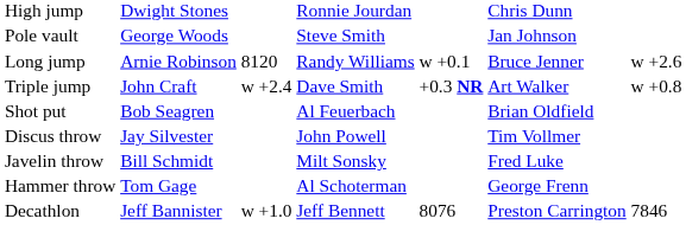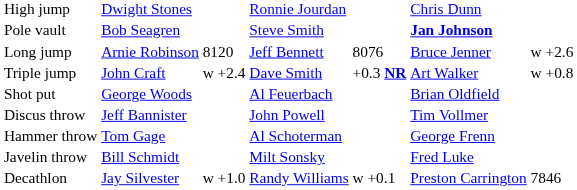 <table>
 <tr>
 <td>High jump</td>
 <td><a href='#'>Dwight Stones</a></td>
 <td></td>
 <td><a href='#'>Ronnie Jourdan</a></td>
 <td></td>
 <td><a href='#'>Chris Dunn</a></td>
 <td></td>
 </tr>
 <tr>
 <td>Pole vault</td>
-<td><a href='#'>George Woods</a></td>
+<td><a href='#'>Bob Seagren</a></td>
 <td> <strong></strong></td>
 <td><a href='#'>Steve Smith</a></td>
 <td></td>
-<td><a href='#'>Jan Johnson</a></td>
+<td><strong><a href='#'>Jan Johnson</a></strong></td>
 <td></td>
 </tr>
 <tr>
 <td>Long jump</td>
 <td><a href='#'>Arnie Robinson</a></td>
 <td>8120</td>
-<td><a href='#'>Randy Williams</a></td>
-<td>w +0.1</td>
+<td><a href='#'>Jeff Bennett</a></td>
+<td>8076</td>
 <td><a href='#'>Bruce Jenner</a></td>
 <td>w +2.6</td>
 </tr>
 <tr>
 <td>Triple jump</td>
 <td><a href='#'>John Craft</a></td>
 <td>w +2.4</td>
 <td><a href='#'>Dave Smith</a></td>
 <td> +0.3 <strong><a href='#'>NR</a></strong></td>
 <td><a href='#'>Art Walker</a></td>
 <td>w +0.8</td>
 </tr>
 <tr>
 <td>Shot put</td>
-<td><a href='#'>Bob Seagren</a></td>
+<td><a href='#'>George Woods</a></td>
 <td></td>
 <td><a href='#'>Al Feuerbach</a></td>
 <td></td>
 <td><a href='#'>Brian Oldfield</a></td>
 <td></td>
 </tr>
 <tr>
 <td>Discus throw</td>
-<td><a href='#'>Jay Silvester</a></td>
+<td><a href='#'>Jeff Bannister</a></td>
 <td></td>
 <td><a href='#'>John Powell</a></td>
 <td></td>
 <td><a href='#'>Tim Vollmer</a></td>
+<td></td>
+</tr>
+<tr>
+<td>Hammer throw</td>
+<td><a href='#'>Tom Gage</a></td>
+<td></td>
+<td><a href='#'>Al Schoterman</a></td>
+<td></td>
+<td><a href='#'>George Frenn</a></td>
 <td></td>
 </tr>
 <tr>
 <td>Javelin throw</td>
 <td><a href='#'>Bill Schmidt</a></td>
 <td></td>
 <td><a href='#'>Milt Sonsky</a></td>
 <td></td>
 <td><a href='#'>Fred Luke</a></td>
 <td></td>
 </tr>
 <tr>
-<td>Hammer throw</td>
-<td><a href='#'>Tom Gage</a></td>
-<td></td>
-<td><a href='#'>Al Schoterman</a></td>
-<td></td>
-<td><a href='#'>George Frenn</a></td>
-<td></td>
-</tr>
-<tr>
 <td>Decathlon</td>
-<td><a href='#'>Jeff Bannister</a></td>
+<td><a href='#'>Jay Silvester</a></td>
 <td>w +1.0</td>
-<td><a href='#'>Jeff Bennett</a></td>
-<td>8076</td>
+<td><a href='#'>Randy Williams</a></td>
+<td>w +0.1</td>
 <td><a href='#'>Preston Carrington</a></td>
 <td>7846</td>
 </tr>
 </table>
